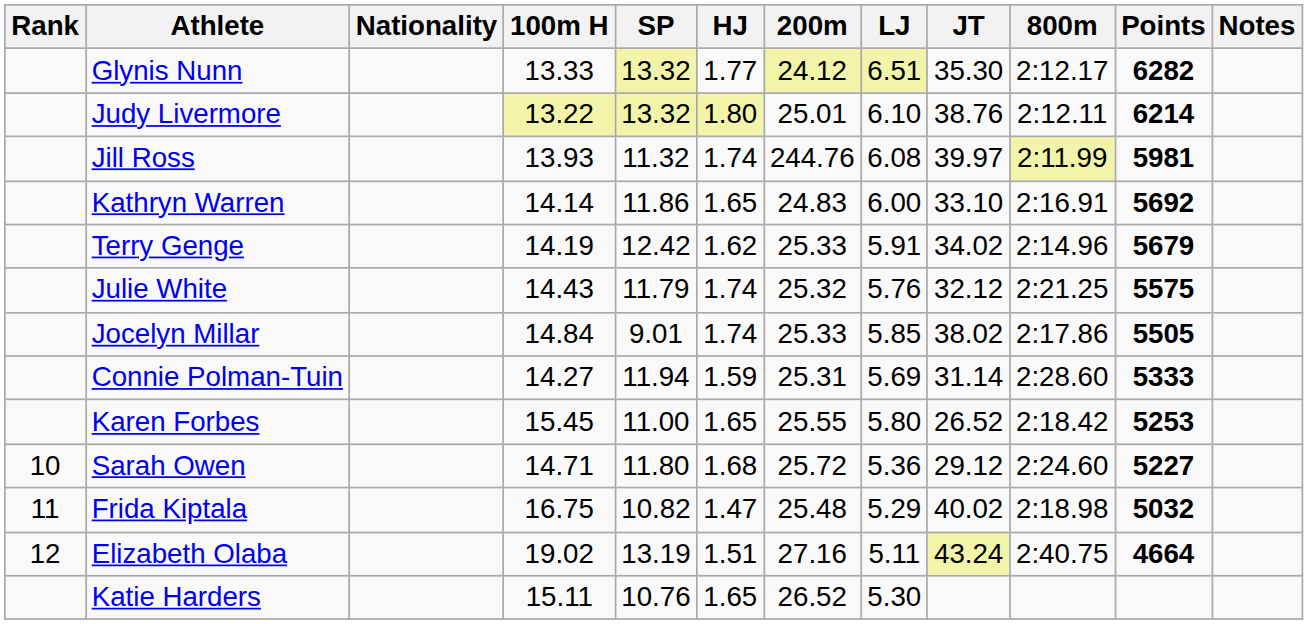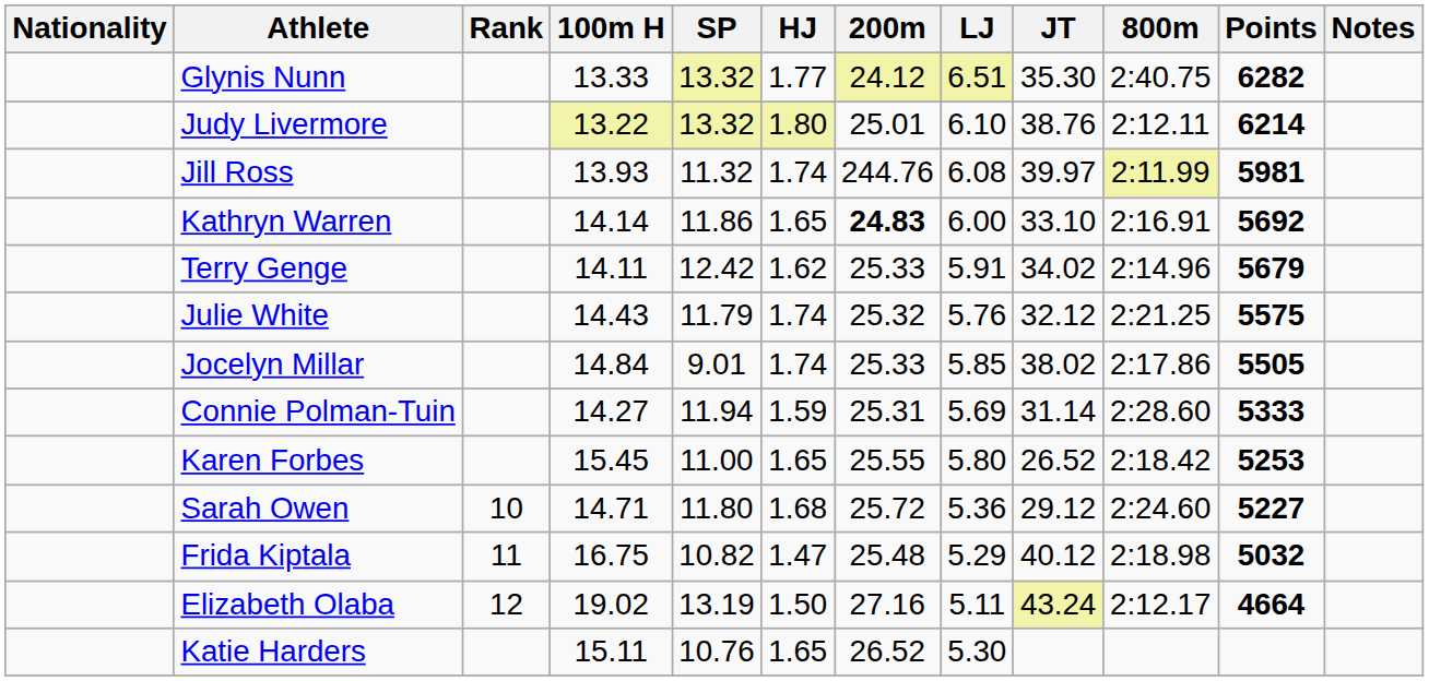 <table class="wikitable sortable" style=" text-align:center">
 <tr>
+<th>Nationality</th>
+<th>Athlete</th>
 <th>Rank</th>
-<th>Athlete</th>
-<th>Nationality</th>
 <th>100m H</th>
 <th>SP</th>
 <th>HJ</th>
 <th>200m</th>
 <th>LJ</th>
 <th>JT</th>
 <th>800m</th>
 <th>Points</th>
 <th>Notes</th>
 </tr>
 <tr>
+<td align=left></td>
+<td align=left><a href='#'>Glynis Nunn</a></td>
 <td></td>
-<td align=left><a href='#'>Glynis Nunn</a></td>
-<td align=left></td>
 <td>13.33</td>
 <td bgcolor=#F2F5A9>13.32</td>
 <td>1.77</td>
 <td bgcolor=#F2F5A9>24.12</td>
 <td bgcolor=#F2F5A9>6.51</td>
 <td>35.30</td>
-<td>2:12.17</td>
+<td>2:40.75</td>
 <td><strong>6282</strong></td>
 <td></td>
 </tr>
 <tr>
+<td align=left></td>
+<td align=left><a href='#'>Judy Livermore</a></td>
 <td></td>
-<td align=left><a href='#'>Judy Livermore</a></td>
-<td align=left></td>
 <td bgcolor=#F2F5A9>13.22</td>
 <td bgcolor=#F2F5A9>13.32</td>
 <td bgcolor=#F2F5A9>1.80</td>
 <td>25.01</td>
 <td>6.10</td>
 <td>38.76</td>
 <td>2:12.11</td>
 <td><strong>6214</strong></td>
 <td></td>
 </tr>
 <tr>
+<td align=left></td>
+<td align=left><a href='#'>Jill Ross</a></td>
 <td></td>
-<td align=left><a href='#'>Jill Ross</a></td>
-<td align=left></td>
 <td>13.93</td>
 <td>11.32</td>
 <td>1.74</td>
 <td>244.76</td>
 <td>6.08</td>
 <td>39.97</td>
 <td bgcolor=#F2F5A9>2:11.99</td>
 <td><strong>5981</strong></td>
 <td></td>
 </tr>
 <tr>
+<td align=left></td>
+<td align=left><a href='#'>Kathryn Warren</a></td>
 <td></td>
-<td align=left><a href='#'>Kathryn Warren</a></td>
-<td align=left></td>
 <td>14.14</td>
 <td>11.86</td>
 <td>1.65</td>
-<td>24.83</td>
+<td><strong>24.83</strong></td>
 <td>6.00</td>
 <td>33.10</td>
 <td>2:16.91</td>
 <td><strong>5692</strong></td>
 <td></td>
 </tr>
 <tr>
+<td align=left></td>
+<td align=left><a href='#'>Terry Genge</a></td>
 <td></td>
-<td align=left><a href='#'>Terry Genge</a></td>
-<td align=left></td>
-<td>14.19</td>
+<td>14.11</td>
 <td>12.42</td>
 <td>1.62</td>
 <td>25.33</td>
 <td>5.91</td>
 <td>34.02</td>
 <td>2:14.96</td>
 <td><strong>5679</strong></td>
 <td></td>
 </tr>
 <tr>
+<td align=left></td>
+<td align=left><a href='#'>Julie White</a></td>
 <td></td>
-<td align=left><a href='#'>Julie White</a></td>
-<td align=left></td>
 <td>14.43</td>
 <td>11.79</td>
 <td>1.74</td>
 <td>25.32</td>
 <td>5.76</td>
 <td>32.12</td>
 <td>2:21.25</td>
 <td><strong>5575</strong></td>
 <td></td>
 </tr>
 <tr>
+<td align=left></td>
+<td align=left><a href='#'>Jocelyn Millar</a></td>
 <td></td>
-<td align=left><a href='#'>Jocelyn Millar</a></td>
-<td align=left></td>
 <td>14.84</td>
 <td>9.01</td>
 <td>1.74</td>
 <td>25.33</td>
 <td>5.85</td>
 <td>38.02</td>
 <td>2:17.86</td>
 <td><strong>5505</strong></td>
 <td></td>
 </tr>
 <tr>
+<td align=left></td>
+<td align=left><a href='#'>Connie Polman-Tuin</a></td>
 <td></td>
-<td align=left><a href='#'>Connie Polman-Tuin</a></td>
-<td align=left></td>
 <td>14.27</td>
 <td>11.94</td>
 <td>1.59</td>
 <td>25.31</td>
 <td>5.69</td>
 <td>31.14</td>
 <td>2:28.60</td>
 <td><strong>5333</strong></td>
 <td></td>
 </tr>
 <tr>
+<td align=left></td>
+<td align=left><a href='#'>Karen Forbes</a></td>
 <td></td>
-<td align=left><a href='#'>Karen Forbes</a></td>
-<td align=left></td>
 <td>15.45</td>
 <td>11.00</td>
 <td>1.65</td>
 <td>25.55</td>
 <td>5.80</td>
 <td>26.52</td>
 <td>2:18.42</td>
 <td><strong>5253</strong></td>
 <td></td>
 </tr>
 <tr>
+<td align=left></td>
+<td align=left><a href='#'>Sarah Owen</a></td>
 <td>10</td>
-<td align=left><a href='#'>Sarah Owen</a></td>
-<td align=left></td>
 <td>14.71</td>
 <td>11.80</td>
 <td>1.68</td>
 <td>25.72</td>
 <td>5.36</td>
 <td>29.12</td>
 <td>2:24.60</td>
 <td><strong>5227</strong></td>
 <td></td>
 </tr>
 <tr>
+<td align=left></td>
+<td align=left><a href='#'>Frida Kiptala</a></td>
 <td>11</td>
-<td align=left><a href='#'>Frida Kiptala</a></td>
-<td align=left></td>
 <td>16.75</td>
 <td>10.82</td>
 <td>1.47</td>
 <td>25.48</td>
 <td>5.29</td>
-<td>40.02</td>
+<td>40.12</td>
 <td>2:18.98</td>
 <td><strong>5032</strong></td>
 <td></td>
 </tr>
 <tr>
+<td align=left></td>
+<td align=left><a href='#'>Elizabeth Olaba</a></td>
 <td>12</td>
-<td align=left><a href='#'>Elizabeth Olaba</a></td>
-<td align=left></td>
 <td>19.02</td>
 <td>13.19</td>
-<td>1.51</td>
+<td>1.50</td>
 <td>27.16</td>
 <td>5.11</td>
 <td bgcolor=#F2F5A9>43.24</td>
-<td>2:40.75</td>
+<td>2:12.17</td>
 <td><strong>4664</strong></td>
 <td></td>
 </tr>
 <tr>
+<td align=left></td>
+<td align=left><a href='#'>Katie Harders</a></td>
 <td></td>
-<td align=left><a href='#'>Katie Harders</a></td>
-<td align=left></td>
 <td>15.11</td>
 <td>10.76</td>
 <td>1.65</td>
 <td>26.52</td>
 <td>5.30</td>
 <td></td>
 <td></td>
 <td><strong></strong></td>
 <td></td>
 </tr>
 </table>
